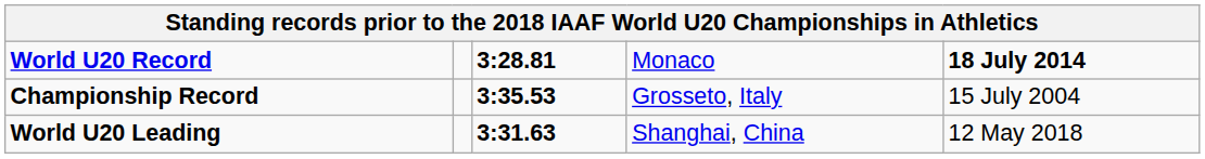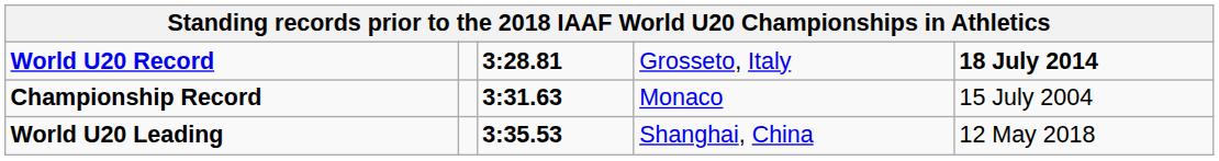 <table class="wikitable" width=65%>
 <tr>
 <th colspan="5">Standing records prior to the 2018 IAAF World U20 Championships in Athletics</th>
 </tr>
 <tr>
 <td><strong><a href='#'>World U20 Record</a></strong></td>
 <td></td>
 <td><strong>3:28.81</strong></td>
-<td><a href='#'>Monaco</a></td>
+<td><a href='#'>Grosseto</a>, <a href='#'>Italy</a></td>
 <td><strong>18 July 2014</strong></td>
 </tr>
 <tr>
 <td><strong>Championship Record</strong></td>
 <td></td>
-<td><strong>3:35.53</strong></td>
-<td><a href='#'>Grosseto</a>, <a href='#'>Italy</a></td>
+<td><strong>3:31.63</strong></td>
+<td><a href='#'>Monaco</a></td>
 <td>15 July 2004</td>
 </tr>
 <tr>
 <td><strong>World U20 Leading</strong></td>
 <td></td>
-<td><strong>3:31.63</strong></td>
+<td><strong>3:35.53</strong></td>
 <td><a href='#'>Shanghai</a>, <a href='#'>China</a></td>
 <td>12 May 2018</td>
 </tr>
 </table>
